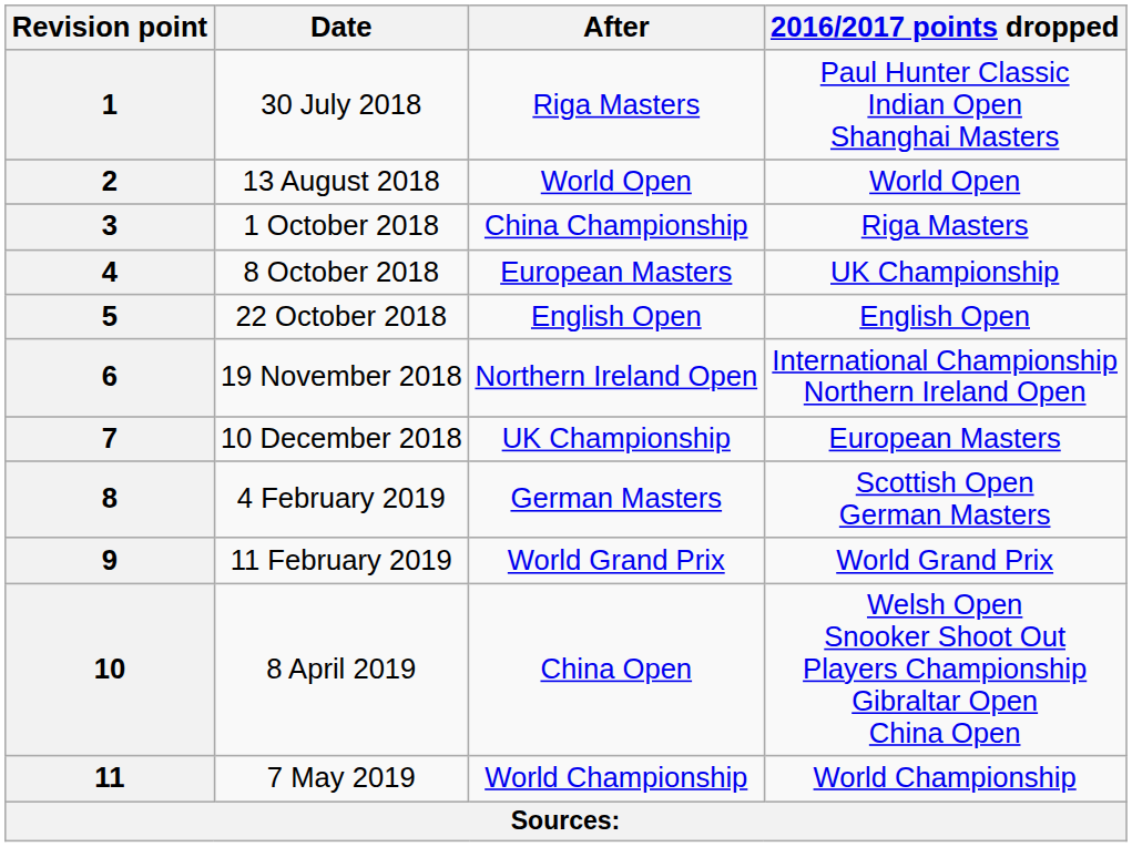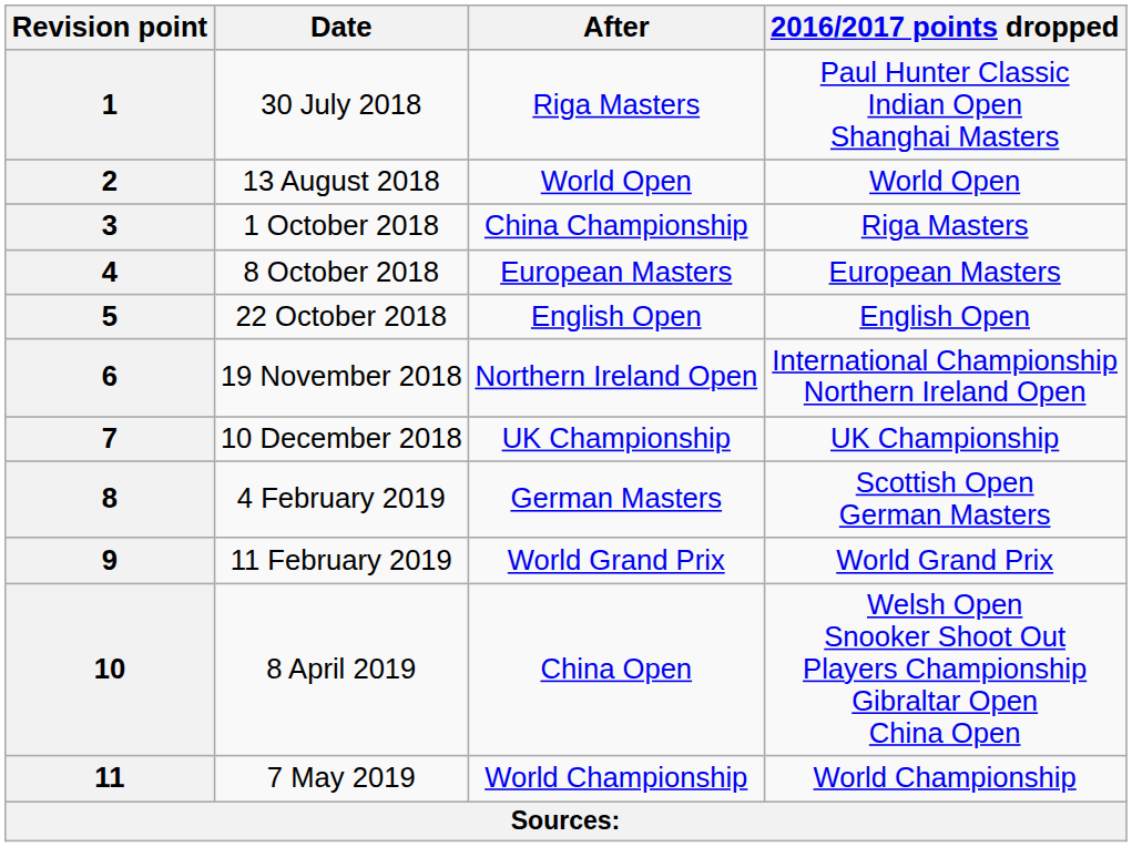 <table class="wikitable" style="text-align: center;">
 <tr>
 <th scope=col>Revision point</th>
 <th scope=col>Date</th>
 <th scope=col>After</th>
 <th scope=col><a href='#'>2016/2017 points</a> dropped</th>
 </tr>
 <tr>
 <th scope=row>1</th>
 <td>30 July 2018</td>
 <td><a href='#'>Riga Masters</a></td>
 <td><a href='#'>Paul Hunter Classic</a><br><a href='#'>Indian Open</a><br><a href='#'>Shanghai Masters</a></td>
 </tr>
 <tr>
 <th scope=row>2</th>
 <td>13 August 2018</td>
 <td><a href='#'>World Open</a></td>
 <td><a href='#'>World Open</a></td>
 </tr>
 <tr>
 <th scope=row>3</th>
 <td>1 October 2018</td>
 <td><a href='#'>China Championship</a></td>
 <td><a href='#'>Riga Masters</a></td>
 </tr>
 <tr>
 <th scope=row>4</th>
 <td>8 October 2018</td>
 <td><a href='#'>European Masters</a></td>
-<td><a href='#'>UK Championship</a></td>
+<td><a href='#'>European Masters</a></td>
 </tr>
 <tr>
 <th scope=row>5</th>
 <td>22 October 2018</td>
 <td><a href='#'>English Open</a></td>
 <td><a href='#'>English Open</a></td>
 </tr>
 <tr>
 <th scope=row>6</th>
 <td>19 November 2018</td>
 <td><a href='#'>Northern Ireland Open</a></td>
 <td><a href='#'>International Championship</a><br><a href='#'>Northern Ireland Open</a></td>
 </tr>
 <tr>
 <th scope=row>7</th>
 <td>10 December 2018</td>
 <td><a href='#'>UK Championship</a></td>
-<td><a href='#'>European Masters</a></td>
+<td><a href='#'>UK Championship</a></td>
 </tr>
 <tr>
 <th scope=row>8</th>
 <td>4 February 2019</td>
 <td><a href='#'>German Masters</a></td>
 <td><a href='#'>Scottish Open</a><br><a href='#'>German Masters</a></td>
 </tr>
 <tr>
 <th scope=row>9</th>
 <td>11 February 2019</td>
 <td><a href='#'>World Grand Prix</a></td>
 <td><a href='#'>World Grand Prix</a></td>
 </tr>
 <tr>
 <th scope=row>10</th>
 <td>8 April 2019</td>
 <td><a href='#'>China Open</a></td>
 <td><a href='#'>Welsh Open</a><br><a href='#'>Snooker Shoot Out</a><br><a href='#'>Players Championship</a><br><a href='#'>Gibraltar Open</a><br><a href='#'>China Open</a></td>
 </tr>
 <tr>
 <th scope=row>11</th>
 <td>7 May 2019</td>
 <td><a href='#'>World Championship</a></td>
 <td><a href='#'>World Championship</a></td>
 </tr>
 <tr>
 <th colspan="4" style="text-align:center; font-size:90%;">Sources:</th>
 </tr>
 </table>
